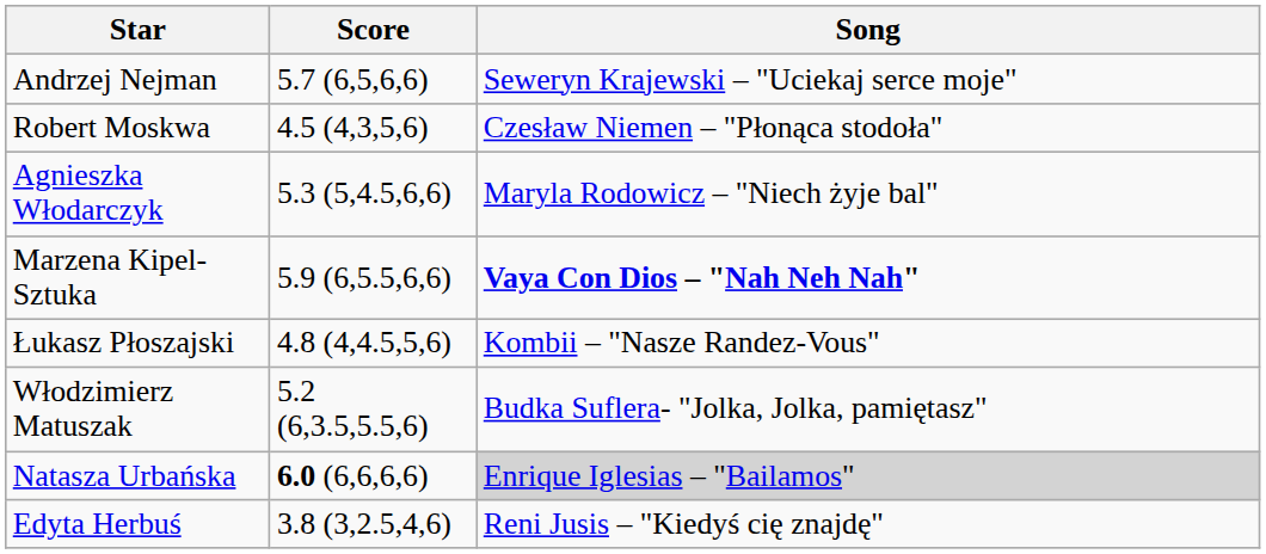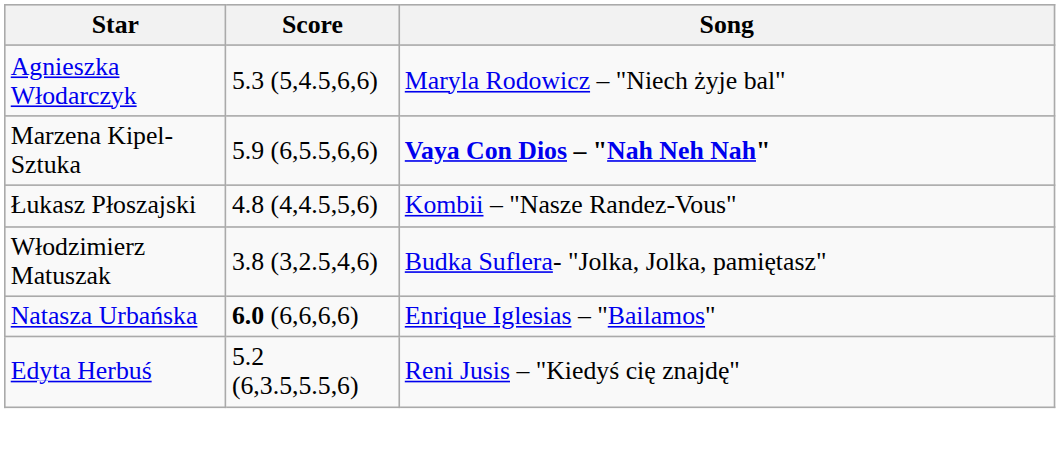 <table class="wikitable">
 <tr>
 <th style="width:130px;">Star</th>
 <th style="width:100px;">Score</th>
 <th style="width:400px;">Song</th>
-</tr>
-<tr>
-<td>Andrzej Nejman</td>
-<td>5.7 (6,5,6,6)</td>
-<td><a href='#'>Seweryn Krajewski</a> – "Uciekaj serce moje"</td>
-</tr>
-<tr>
-<td>Robert Moskwa</td>
-<td>4.5 (4,3,5,6)</td>
-<td><a href='#'>Czesław Niemen</a> – "Płonąca stodoła"</td>
 </tr>
 <tr>
 <td><a href='#'>Agnieszka Włodarczyk</a></td>
 <td>5.3 (5,4.5,6,6)</td>
 <td><a href='#'>Maryla Rodowicz</a> – "Niech żyje bal"</td>
 </tr>
 <tr>
 <td>Marzena Kipel-Sztuka</td>
 <td>5.9 (6,5.5,6,6)</td>
 <td><strong><a href='#'>Vaya Con Dios</a> – "<a href='#'>Nah Neh Nah</a>"</strong></td>
 </tr>
 <tr>
 <td>Łukasz Płoszajski</td>
 <td>4.8 (4,4.5,5,6)</td>
 <td><a href='#'>Kombii</a> – "Nasze Randez-Vous"</td>
 </tr>
 <tr>
 <td>Włodzimierz Matuszak</td>
-<td>5.2 (6,3.5,5.5,6)</td>
+<td>3.8 (3,2.5,4,6)</td>
 <td><a href='#'>Budka Suflera</a>- "Jolka, Jolka, pamiętasz"</td>
 </tr>
 <tr>
 <td><a href='#'>Natasza Urbańska</a></td>
 <td><strong>6.0</strong> (6,6,6,6)</td>
-<td style="background: lightgrey;"><a href='#'>Enrique Iglesias</a> – "<a href='#'>Bailamos</a>"</td>
+<td><a href='#'>Enrique Iglesias</a> – "<a href='#'>Bailamos</a>"</td>
 </tr>
 <tr>
 <td><a href='#'>Edyta Herbuś</a></td>
-<td>3.8 (3,2.5,4,6)</td>
+<td>5.2 (6,3.5,5.5,6)</td>
 <td><a href='#'>Reni Jusis</a> – "Kiedyś cię znajdę"</td>
 </tr>
 </table>
